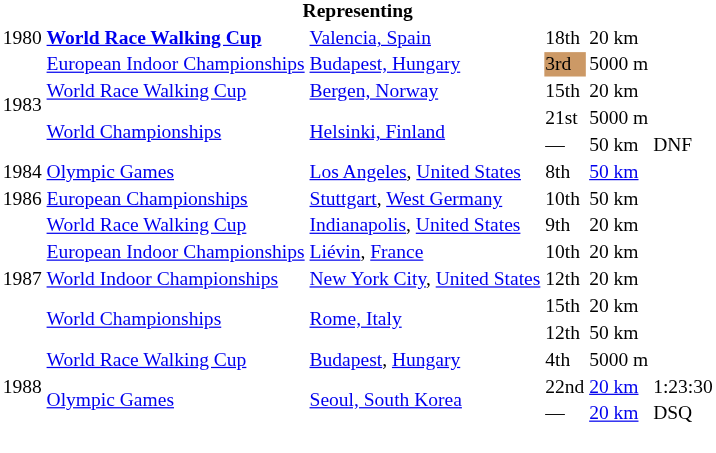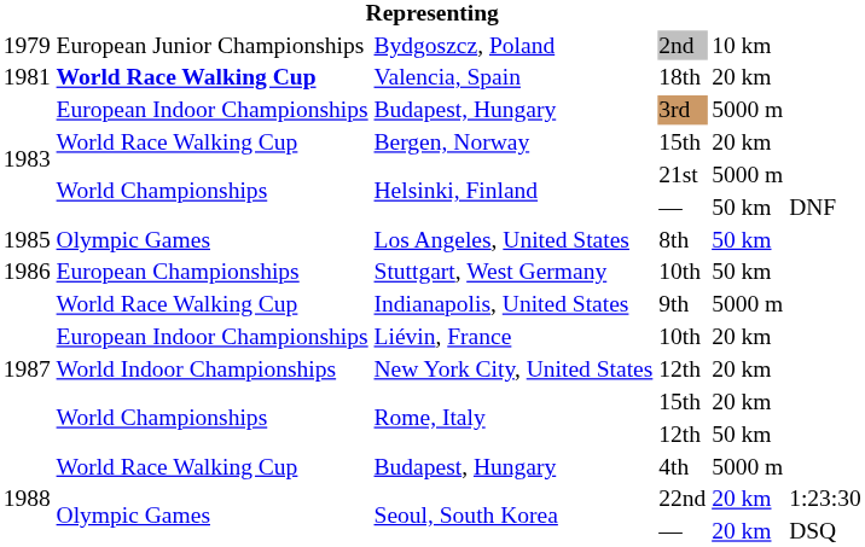 <table>
 <tr>
 <th colspan="6">Representing </th>
 </tr>
 <tr>
-<td>1980</td>
+<td>1979</td>
+<td>European Junior Championships</td>
+<td><a href='#'>Bydgoszcz</a>, <a href='#'>Poland</a></td>
+<td bgcolor="silver">2nd</td>
+<td>10 km</td>
+<td></td>
+</tr>
+<tr>
+<td>1981</td>
 <td><strong><a href='#'>World Race Walking Cup</a></strong></td>
 <td><a href='#'>Valencia, Spain</a></td>
 <td>18th</td>
 <td>20 km</td>
 <td></td>
 </tr>
 <tr>
 <td rowspan=4>1983</td>
 <td><a href='#'>European Indoor Championships</a></td>
 <td><a href='#'>Budapest, Hungary</a></td>
 <td bgcolor="cc9966">3rd</td>
 <td>5000 m</td>
 <td></td>
 </tr>
 <tr>
 <td><a href='#'>World Race Walking Cup</a></td>
 <td><a href='#'>Bergen, Norway</a></td>
 <td>15th</td>
 <td>20 km</td>
 <td></td>
 </tr>
 <tr>
 <td rowspan=2><a href='#'>World Championships</a></td>
 <td rowspan=2><a href='#'>Helsinki, Finland</a></td>
 <td>21st</td>
 <td>5000 m</td>
 <td></td>
 </tr>
 <tr>
 <td>—</td>
 <td>50 km</td>
 <td>DNF</td>
 </tr>
 <tr>
-<td>1984</td>
+<td>1985</td>
 <td><a href='#'>Olympic Games</a></td>
 <td><a href='#'>Los Angeles</a>, <a href='#'>United States</a></td>
 <td>8th</td>
 <td><a href='#'>50 km</a></td>
 <td></td>
 </tr>
 <tr>
 <td>1986</td>
 <td><a href='#'>European Championships</a></td>
 <td><a href='#'>Stuttgart</a>, <a href='#'>West Germany</a></td>
 <td>10th</td>
 <td>50 km</td>
 <td></td>
 </tr>
 <tr>
 <td rowspan=5>1987</td>
 <td><a href='#'>World Race Walking Cup</a></td>
 <td><a href='#'>Indianapolis</a>, <a href='#'>United States</a></td>
 <td>9th</td>
-<td>20 km</td>
+<td>5000 m</td>
 <td></td>
 </tr>
 <tr>
 <td><a href='#'>European Indoor Championships</a></td>
 <td><a href='#'>Liévin</a>, <a href='#'>France</a></td>
 <td>10th</td>
 <td>20 km</td>
 <td></td>
 </tr>
 <tr>
 <td><a href='#'>World Indoor Championships</a></td>
 <td><a href='#'>New York City</a>, <a href='#'>United States</a></td>
 <td>12th</td>
 <td>20 km</td>
 <td></td>
 </tr>
 <tr>
 <td rowspan=2><a href='#'>World Championships</a></td>
 <td rowspan=2><a href='#'>Rome, Italy</a></td>
 <td>15th</td>
 <td>20 km</td>
 <td></td>
 </tr>
 <tr>
 <td>12th</td>
 <td>50 km</td>
 <td></td>
 </tr>
 <tr>
 <td rowspan=3>1988</td>
 <td><a href='#'>World Race Walking Cup</a></td>
 <td><a href='#'>Budapest</a>, <a href='#'>Hungary</a></td>
 <td>4th</td>
 <td>5000 m</td>
 <td></td>
 </tr>
 <tr>
 <td rowspan=2><a href='#'>Olympic Games</a></td>
 <td rowspan=2><a href='#'>Seoul, South Korea</a></td>
 <td>22nd</td>
 <td><a href='#'>20 km</a></td>
 <td>1:23:30</td>
 </tr>
 <tr>
 <td>—</td>
 <td><a href='#'>20 km</a></td>
 <td>DSQ</td>
 </tr>
 </table>
